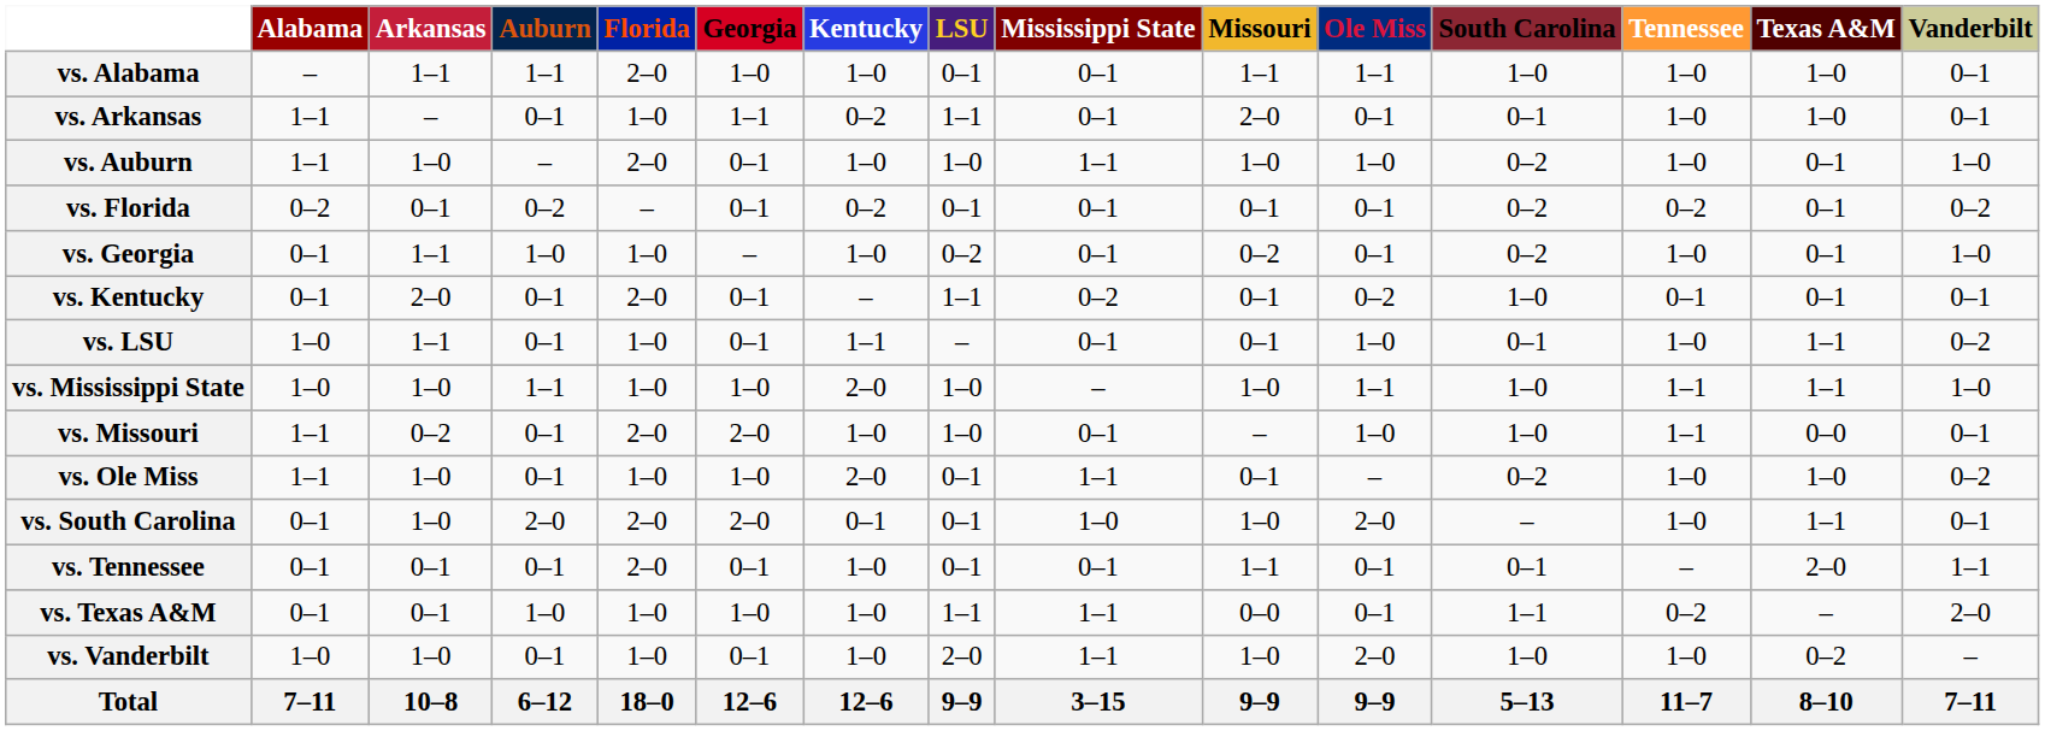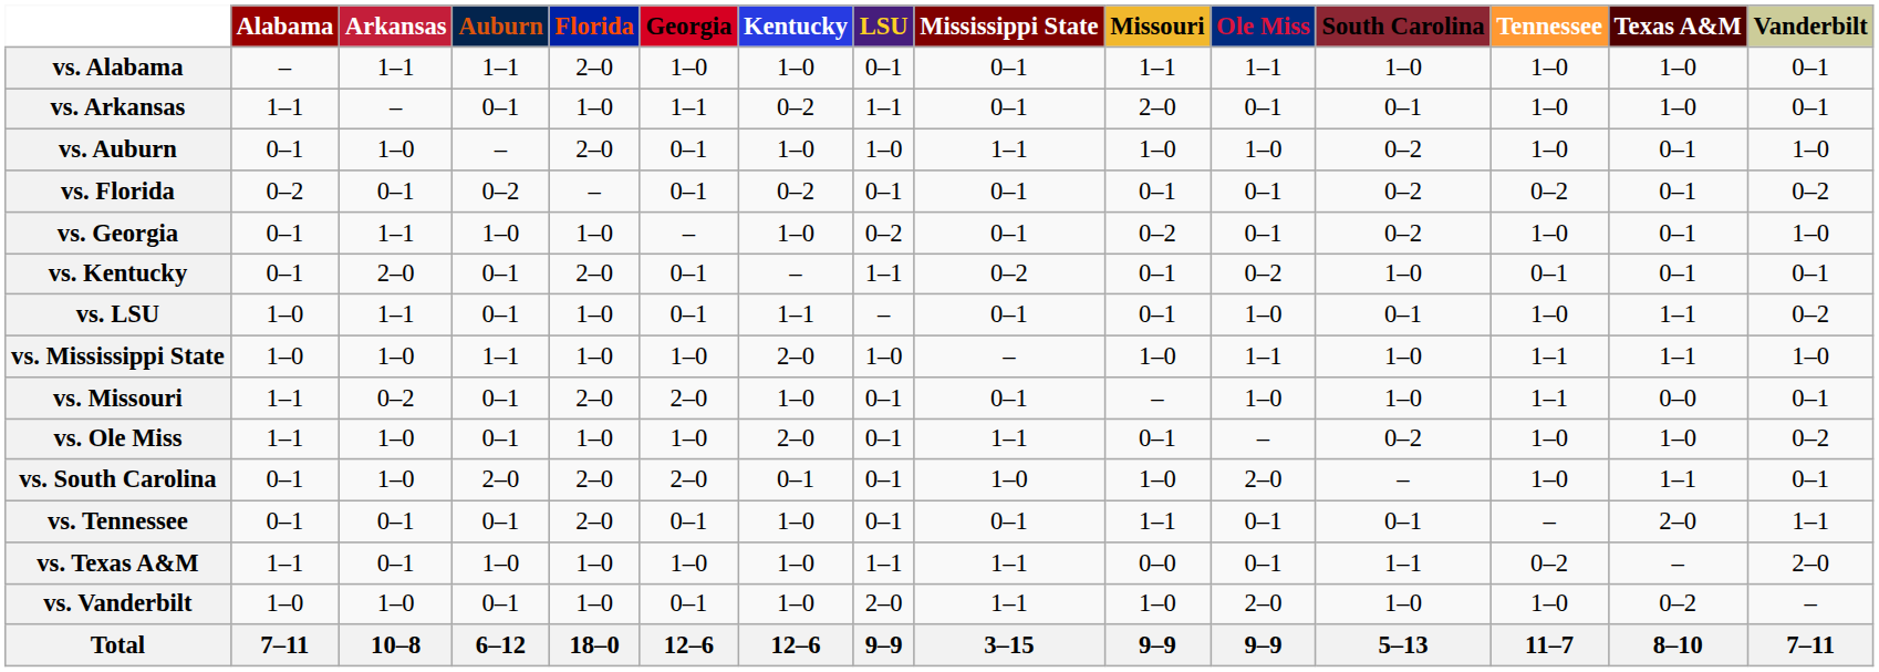 <table class="wikitable" style="white-space:nowrap;font-size:90%;">
 <tr>
 <th colspan=1 style="background:white; border-top-style:hidden; border-left-style:hidden;"   width=75> </th>
 <th style="background:#990000; color:#FFFFFF;"  width=75>Alabama</th>
 <th style="background:#C41E3A; color:#FFFFFF;"  width=75>Arkansas</th>
 <th style="background:#03244D; color:#DD550C;"  width=75>Auburn</th>
 <th style="background:#0021A5; color:#FF4A00;"  width=75>Florida</th>
 <th style="background:#D60022; color:#000000;"  width=75>Georgia</th>
 <th style="background:#273BE2; color:#FFFFFF;"  width=75>Kentucky</th>
 <th style="background:#461D7C; color:#FDD023;"  width=75>LSU</th>
 <th style="background:#800000; color:#FFFFFF;"  width=75>Mississippi State</th>
 <th style="background:#F1B82D; color:#000000;"  width=75>Missouri</th>
 <th style="background:#002B7F; color:#DC143C;"  width=75>Ole Miss</th>
 <th style="background:#8C2633; color:#000000;"  width=75>South Carolina</th>
 <th style="background:#FF9933; color:#FFFFFF;"  width=75>Tennessee</th>
 <th style="background:#500000; color:#FFFFFF;"  width=75>Texas A&M</th>
 <th style="background:#CCCC99; color:#000000;"  width=75>Vanderbilt</th>
 </tr>
 <tr style="text-align:center;">
 <th>vs. Alabama</th>
 <td>–</td>
 <td>1–1</td>
 <td>1–1</td>
 <td>2–0</td>
 <td>1–0</td>
 <td>1–0</td>
 <td>0–1</td>
 <td>0–1</td>
 <td>1–1</td>
 <td>1–1</td>
 <td>1–0</td>
 <td>1–0</td>
 <td>1–0</td>
 <td>0–1</td>
 </tr>
 <tr style="text-align:center;">
 <th>vs. Arkansas</th>
 <td>1–1</td>
 <td>–</td>
 <td>0–1</td>
 <td>1–0</td>
 <td>1–1</td>
 <td>0–2</td>
 <td>1–1</td>
 <td>0–1</td>
 <td>2–0</td>
 <td>0–1</td>
 <td>0–1</td>
 <td>1–0</td>
 <td>1–0</td>
 <td>0–1</td>
 </tr>
 <tr style="text-align:center;">
 <th>vs. Auburn</th>
-<td>1–1</td>
+<td>0–1</td>
 <td>1–0</td>
 <td>–</td>
 <td>2–0</td>
 <td>0–1</td>
 <td>1–0</td>
 <td>1–0</td>
 <td>1–1</td>
 <td>1–0</td>
 <td>1–0</td>
 <td>0–2</td>
 <td>1–0</td>
 <td>0–1</td>
 <td>1–0</td>
 </tr>
 <tr style="text-align:center;">
 <th>vs. Florida</th>
 <td>0–2</td>
 <td>0–1</td>
 <td>0–2</td>
 <td>–</td>
 <td>0–1</td>
 <td>0–2</td>
 <td>0–1</td>
 <td>0–1</td>
 <td>0–1</td>
 <td>0–1</td>
 <td>0–2</td>
 <td>0–2</td>
 <td>0–1</td>
 <td>0–2</td>
 </tr>
 <tr style="text-align:center;">
 <th>vs. Georgia</th>
 <td>0–1</td>
 <td>1–1</td>
 <td>1–0</td>
 <td>1–0</td>
 <td>–</td>
 <td>1–0</td>
 <td>0–2</td>
 <td>0–1</td>
 <td>0–2</td>
 <td>0–1</td>
 <td>0–2</td>
 <td>1–0</td>
 <td>0–1</td>
 <td>1–0</td>
 </tr>
 <tr style="text-align:center;">
 <th>vs. Kentucky</th>
 <td>0–1</td>
 <td>2–0</td>
 <td>0–1</td>
 <td>2–0</td>
 <td>0–1</td>
 <td>–</td>
 <td>1–1</td>
 <td>0–2</td>
 <td>0–1</td>
 <td>0–2</td>
 <td>1–0</td>
 <td>0–1</td>
 <td>0–1</td>
 <td>0–1</td>
 </tr>
 <tr style="text-align:center;">
 <th>vs. LSU</th>
 <td>1–0</td>
 <td>1–1</td>
 <td>0–1</td>
 <td>1–0</td>
 <td>0–1</td>
 <td>1–1</td>
 <td>–</td>
 <td>0–1</td>
 <td>0–1</td>
 <td>1–0</td>
 <td>0–1</td>
 <td>1–0</td>
 <td>1–1</td>
 <td>0–2</td>
 </tr>
 <tr style="text-align:center;">
 <th>vs. Mississippi State</th>
 <td>1–0</td>
 <td>1–0</td>
 <td>1–1</td>
 <td>1–0</td>
 <td>1–0</td>
 <td>2–0</td>
 <td>1–0</td>
 <td>–</td>
 <td>1–0</td>
 <td>1–1</td>
 <td>1–0</td>
 <td>1–1</td>
 <td>1–1</td>
 <td>1–0</td>
 </tr>
 <tr style="text-align:center;">
 <th>vs. Missouri</th>
 <td>1–1</td>
 <td>0–2</td>
 <td>0–1</td>
 <td>2–0</td>
 <td>2–0</td>
 <td>1–0</td>
-<td>1–0</td>
+<td>0–1</td>
 <td>0–1</td>
 <td>–</td>
 <td>1–0</td>
 <td>1–0</td>
 <td>1–1</td>
 <td>0–0</td>
 <td>0–1</td>
 </tr>
 <tr style="text-align:center;">
 <th>vs. Ole Miss</th>
 <td>1–1</td>
 <td>1–0</td>
 <td>0–1</td>
 <td>1–0</td>
 <td>1–0</td>
 <td>2–0</td>
 <td>0–1</td>
 <td>1–1</td>
 <td>0–1</td>
 <td>–</td>
 <td>0–2</td>
 <td>1–0</td>
 <td>1–0</td>
 <td>0–2</td>
 </tr>
 <tr style="text-align:center;">
 <th>vs. South Carolina</th>
 <td>0–1</td>
 <td>1–0</td>
 <td>2–0</td>
 <td>2–0</td>
 <td>2–0</td>
 <td>0–1</td>
 <td>0–1</td>
 <td>1–0</td>
 <td>1–0</td>
 <td>2–0</td>
 <td>–</td>
 <td>1–0</td>
 <td>1–1</td>
 <td>0–1</td>
 </tr>
 <tr style="text-align:center;">
 <th>vs. Tennessee</th>
 <td>0–1</td>
 <td>0–1</td>
 <td>0–1</td>
 <td>2–0</td>
 <td>0–1</td>
 <td>1–0</td>
 <td>0–1</td>
 <td>0–1</td>
 <td>1–1</td>
 <td>0–1</td>
 <td>0–1</td>
 <td>–</td>
 <td>2–0</td>
 <td>1–1</td>
 </tr>
 <tr style="text-align:center;">
 <th>vs. Texas A&M</th>
-<td>0–1</td>
+<td>1–1</td>
 <td>0–1</td>
 <td>1–0</td>
 <td>1–0</td>
 <td>1–0</td>
 <td>1–0</td>
 <td>1–1</td>
 <td>1–1</td>
 <td>0–0</td>
 <td>0–1</td>
 <td>1–1</td>
 <td>0–2</td>
 <td>–</td>
 <td>2–0</td>
 </tr>
 <tr style="text-align:center;">
 <th>vs. Vanderbilt</th>
 <td>1–0</td>
 <td>1–0</td>
 <td>0–1</td>
 <td>1–0</td>
 <td>0–1</td>
 <td>1–0</td>
 <td>2–0</td>
 <td>1–1</td>
 <td>1–0</td>
 <td>2–0</td>
 <td>1–0</td>
 <td>1–0</td>
 <td>0–2</td>
 <td>–<br></td>
 </tr>
 <tr style="text-align:center;">
 <th>Total</th>
 <th>7–11</th>
 <th>10–8</th>
 <th>6–12</th>
 <th>18–0</th>
 <th>12–6</th>
 <th>12–6</th>
 <th>9–9</th>
 <th>3–15</th>
 <th>9–9</th>
 <th>9–9</th>
 <th>5–13</th>
 <th>11–7</th>
 <th>8–10</th>
 <th>7–11</th>
 </tr>
 </table>
